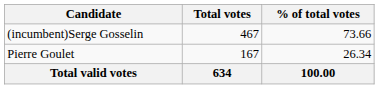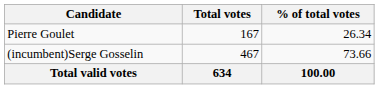 <table class="wikitable" width="475">
 <tr>
 <th align="left">Candidate</th>
 <th align="right">Total votes</th>
 <th align="right">% of total votes</th>
 </tr>
 <tr>
+<td align="left">Pierre Goulet</td>
+<td align="right">167</td>
+<td align="right">26.34</td>
+</tr>
+<tr>
 <td align="left">(incumbent)Serge Gosselin</td>
 <td align="right">467</td>
 <td align="right">73.66</td>
-</tr>
-<tr>
-<td align="left">Pierre Goulet</td>
-<td align="right">167</td>
-<td align="right">26.34</td>
 </tr>
 <tr bgcolor="#EEEEEE">
 <th align="left">Total valid votes</th>
 <th align="right"><strong>634</strong></th>
 <th align="right"><strong>100.00</strong></th>
 </tr>
 </table>
